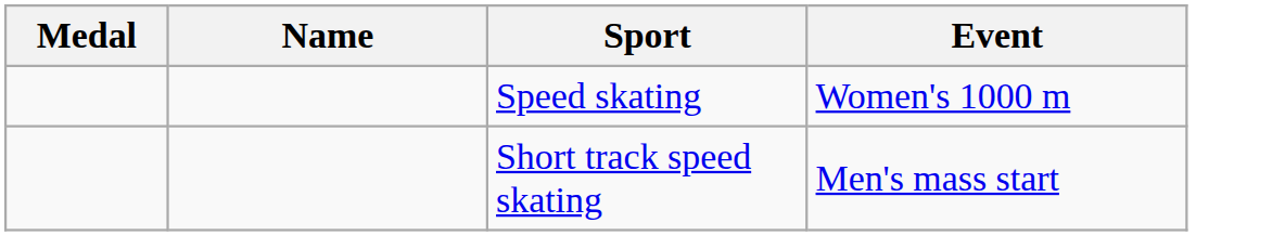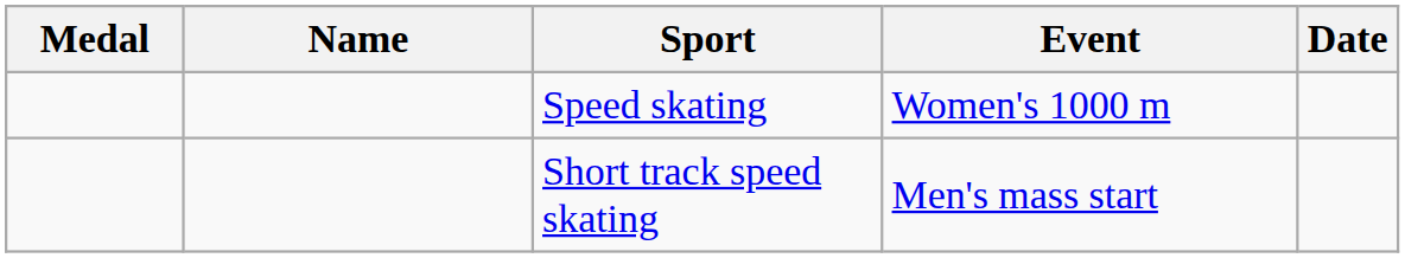 <table class="wikitable sortable" style="font-size: 95%;">
 <tr>
 <th width=60px>Medal</th>
 <th width=125px>Name</th>
 <th width=125px>Sport</th>
 <th width=150px>Event</th>
+<th>Date</th>
 </tr>
 <tr>
 <td></td>
 <td></td>
 <td><a href='#'>Speed skating</a></td>
 <td><a href='#'>Women's 1000 m</a></td>
+<td></td>
 </tr>
 <tr>
 <td></td>
 <td></td>
 <td><a href='#'>Short track speed skating</a></td>
 <td><a href='#'>Men's mass start</a></td>
+<td></td>
 </tr>
 </table>
